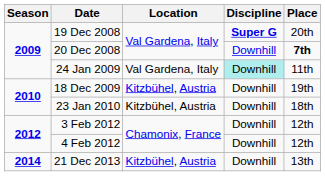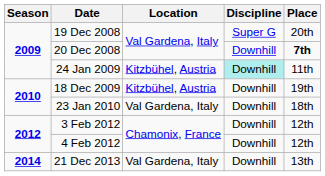 <table class="wikitable">
 <tr>
 <th>Season</th>
 <th>Date</th>
 <th>Location</th>
 <th>Discipline</th>
 <th>Place</th>
 </tr>
 <tr>
 <td rowspan=3 align=center><strong><a href='#'>2009</a></strong></td>
 <td align=right>19 Dec 2008</td>
 <td rowspan=2> <a href='#'>Val Gardena</a>, <a href='#'>Italy</a></td>
-<td align=center><strong><a href='#'>Super G</a></strong></td>
+<td align=center><a href='#'>Super G</a></td>
 <td align=center>20th</td>
 </tr>
 <tr>
 <td align=right>20 Dec 2008</td>
 <td align=center><a href='#'>Downhill</a></td>
 <td align=center><strong>7th</strong></td>
 </tr>
 <tr>
 <td align=right>24 Jan 2009</td>
-<td> Val Gardena, Italy</td>
+<td> <a href='#'>Kitzbühel</a>, <a href='#'>Austria</a></td>
 <td align=center style="background: paleturquoise;">Downhill</td>
 <td align=center>11th</td>
 </tr>
 <tr>
 <td rowspan=2 align=center><strong><a href='#'>2010</a></strong></td>
 <td align=right>18 Dec 2009</td>
 <td> <a href='#'>Kitzbühel</a>, <a href='#'>Austria</a></td>
 <td align=center>Downhill</td>
 <td align=center>19th</td>
 </tr>
 <tr>
 <td align=right>23 Jan 2010</td>
-<td> Kitzbühel, Austria</td>
+<td> Val Gardena, Italy</td>
 <td align=center>Downhill</td>
 <td align=center>18th</td>
 </tr>
 <tr>
 <td rowspan=2 align=center><strong><a href='#'>2012</a></strong></td>
 <td align=right>3 Feb 2012</td>
 <td rowspan=2> <a href='#'>Chamonix</a>, <a href='#'>France</a></td>
 <td align=center>Downhill</td>
 <td align=center>12th</td>
 </tr>
 <tr>
 <td align=right>4 Feb 2012</td>
 <td align=center>Downhill</td>
 <td align=center>12th</td>
 </tr>
 <tr>
 <td rowspan=2 align=center><strong><a href='#'>2014</a></strong></td>
 <td align=right>21 Dec 2013</td>
-<td> <a href='#'>Kitzbühel</a>, <a href='#'>Austria</a></td>
+<td> Val Gardena, Italy</td>
 <td align=center>Downhill</td>
 <td align=center>13th</td>
 </tr>
 </table>
